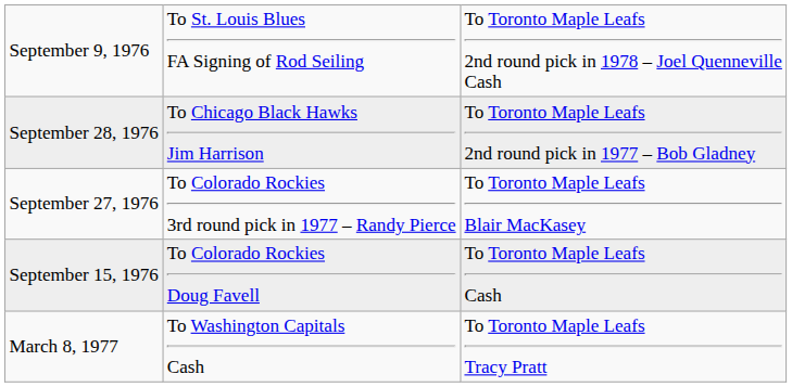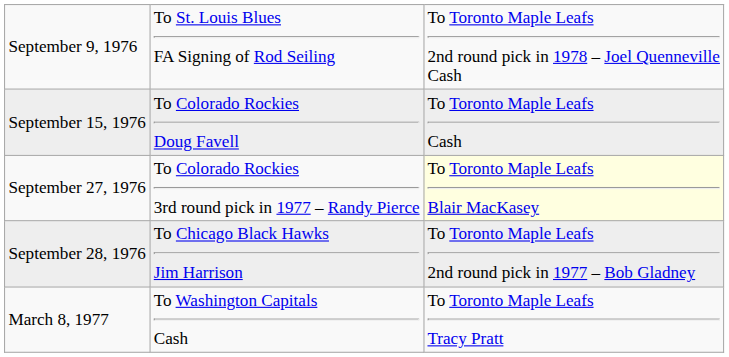 <table class="wikitable">
 <tr>
 <td>September 9, 1976</td>
 <td valign="top">To <a href='#'>St. Louis Blues</a><hr>FA Signing of <a href='#'>Rod Seiling</a></td>
 <td valign="top">To <a href='#'>Toronto Maple Leafs</a><hr>2nd round pick in <a href='#'>1978</a> – <a href='#'>Joel Quenneville</a> <br> Cash</td>
 </tr>
 <tr style="background:#eee;">
-<td>September 28, 1976</td>
-<td valign="top">To <a href='#'>Chicago Black Hawks</a><hr><a href='#'>Jim Harrison</a></td>
-<td valign="top">To <a href='#'>Toronto Maple Leafs</a><hr>2nd round pick in <a href='#'>1977</a> – <a href='#'>Bob Gladney</a></td>
+<td>September 15, 1976</td>
+<td valign="top">To <a href='#'>Colorado Rockies</a><hr><a href='#'>Doug Favell</a></td>
+<td valign="top">To <a href='#'>Toronto Maple Leafs</a><hr>Cash</td>
 </tr>
 <tr>
 <td>September 27, 1976</td>
 <td valign="top">To <a href='#'>Colorado Rockies</a><hr>3rd round pick in <a href='#'>1977</a> – <a href='#'>Randy Pierce</a></td>
-<td valign="top">To <a href='#'>Toronto Maple Leafs</a><hr><a href='#'>Blair MacKasey</a></td>
+<td valign="top" style="background: lightyellow;">To <a href='#'>Toronto Maple Leafs</a><hr><a href='#'>Blair MacKasey</a></td>
 </tr>
 <tr style="background:#eee;">
-<td>September 15, 1976</td>
-<td valign="top">To <a href='#'>Colorado Rockies</a><hr><a href='#'>Doug Favell</a></td>
-<td valign="top">To <a href='#'>Toronto Maple Leafs</a><hr>Cash</td>
+<td>September 28, 1976</td>
+<td valign="top">To <a href='#'>Chicago Black Hawks</a><hr><a href='#'>Jim Harrison</a></td>
+<td valign="top">To <a href='#'>Toronto Maple Leafs</a><hr>2nd round pick in <a href='#'>1977</a> – <a href='#'>Bob Gladney</a></td>
 </tr>
 <tr>
 <td>March 8, 1977</td>
 <td valign="top">To <a href='#'>Washington Capitals</a><hr>Cash</td>
 <td valign="top">To <a href='#'>Toronto Maple Leafs</a><hr><a href='#'>Tracy Pratt</a></td>
 </tr>
 </table>
